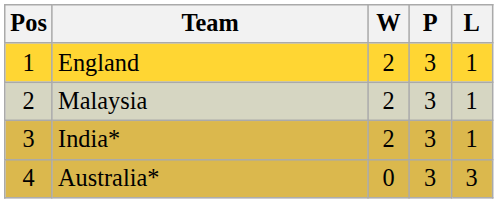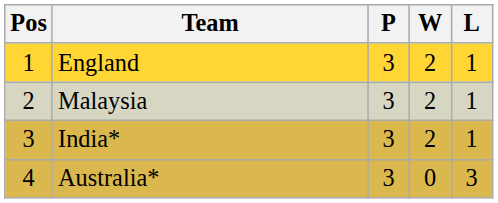 <table class="wikitable" style="font-size: 100%">
 <tr>
 <th width=20>Pos</th>
 <th width=200>Team</th>
+<th width=20>P</th>
 <th width=20>W</th>
-<th width=20>P</th>
 <th width=20>L</th>
 </tr>
 <tr align=center style="background: #FFD633;">
 <td>1</td>
 <td align="left"> England</td>
+<td>3</td>
 <td>2</td>
-<td>3</td>
 <td>1</td>
 </tr>
 <tr align=center style="background: #D6D6C2;">
 <td>2</td>
 <td align="left"> Malaysia</td>
+<td>3</td>
 <td>2</td>
-<td>3</td>
 <td>1</td>
 </tr>
 <tr align=center style="background: #DBB84D;">
 <td>3</td>
 <td align="left"> India*</td>
+<td>3</td>
 <td>2</td>
-<td>3</td>
 <td>1</td>
 </tr>
 <tr align=center style="background: #DBB84D;">
 <td>4</td>
 <td align="left"> Australia*</td>
+<td>3</td>
 <td>0</td>
-<td>3</td>
 <td>3</td>
 </tr>
 </table>
